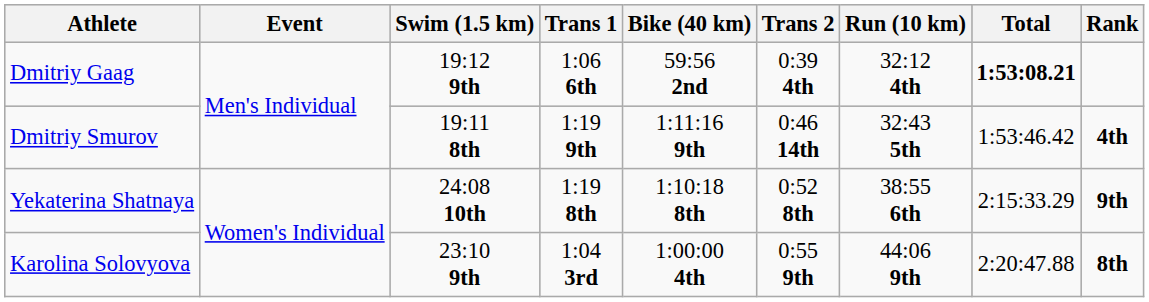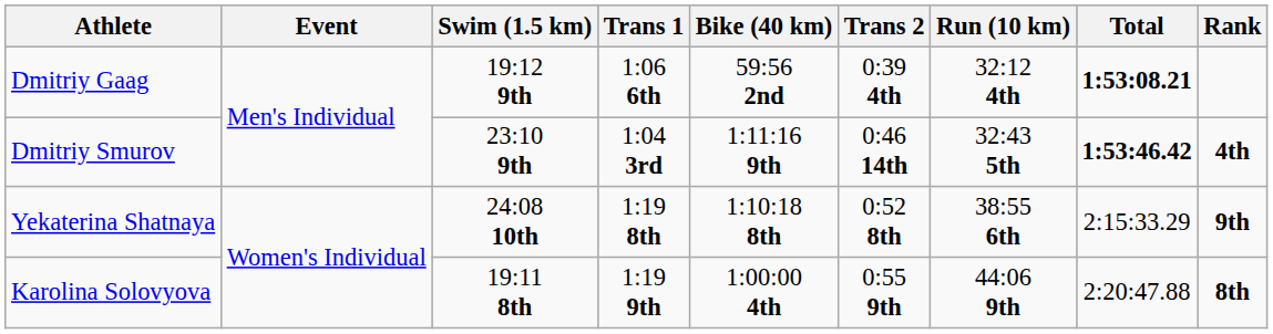 <table class="wikitable" style="font-size:90%">
 <tr>
 <th>Athlete</th>
 <th>Event</th>
 <th>Swim (1.5 km)</th>
 <th>Trans 1</th>
 <th>Bike (40 km)</th>
 <th>Trans 2</th>
 <th>Run (10 km)</th>
 <th>Total</th>
 <th>Rank</th>
 </tr>
 <tr>
 <td><a href='#'>Dmitriy Gaag</a></td>
 <td rowspan=2><a href='#'>Men's Individual</a></td>
 <td align=center>19:12<br><strong>9th</strong></td>
 <td align=center>1:06<br><strong>6th</strong></td>
 <td align=center>59:56<br><strong>2nd</strong></td>
 <td align=center>0:39<br><strong>4th</strong></td>
 <td align=center>32:12<br><strong>4th</strong></td>
 <td align=center><strong>1:53:08.21</strong></td>
 <td align=center></td>
 </tr>
 <tr>
 <td><a href='#'>Dmitriy Smurov</a></td>
-<td align=center>19:11<br><strong>8th</strong></td>
-<td align=center>1:19<br><strong>9th</strong></td>
+<td align=center>23:10<br><strong>9th</strong></td>
+<td align=center>1:04<br><strong>3rd</strong></td>
 <td align=center>1:11:16<br><strong>9th</strong></td>
 <td align=center>0:46<br><strong>14th</strong></td>
 <td align=center>32:43<br><strong>5th</strong></td>
-<td align=center>1:53:46.42</td>
+<td align=center><strong>1:53:46.42</strong></td>
 <td align=center><strong>4th</strong></td>
 </tr>
 <tr>
 <td><a href='#'>Yekaterina Shatnaya</a></td>
 <td rowspan=2><a href='#'>Women's Individual</a></td>
 <td align=center>24:08<br><strong>10th</strong></td>
 <td align=center>1:19<br><strong>8th</strong></td>
 <td align=center>1:10:18<br><strong>8th</strong></td>
 <td align=center>0:52<br><strong>8th</strong></td>
 <td align=center>38:55<br><strong>6th</strong></td>
 <td align=center>2:15:33.29</td>
 <td align=center><strong>9th</strong></td>
 </tr>
 <tr>
 <td><a href='#'>Karolina Solovyova</a></td>
-<td align=center>23:10<br><strong>9th</strong></td>
-<td align=center>1:04<br><strong>3rd</strong></td>
+<td align=center>19:11<br><strong>8th</strong></td>
+<td align=center>1:19<br><strong>9th</strong></td>
 <td align=center>1:00:00<br><strong>4th</strong></td>
 <td align=center>0:55<br><strong>9th</strong></td>
 <td align=center>44:06<br><strong>9th</strong></td>
 <td align=center>2:20:47.88</td>
 <td align=center><strong>8th</strong></td>
 </tr>
 </table>
